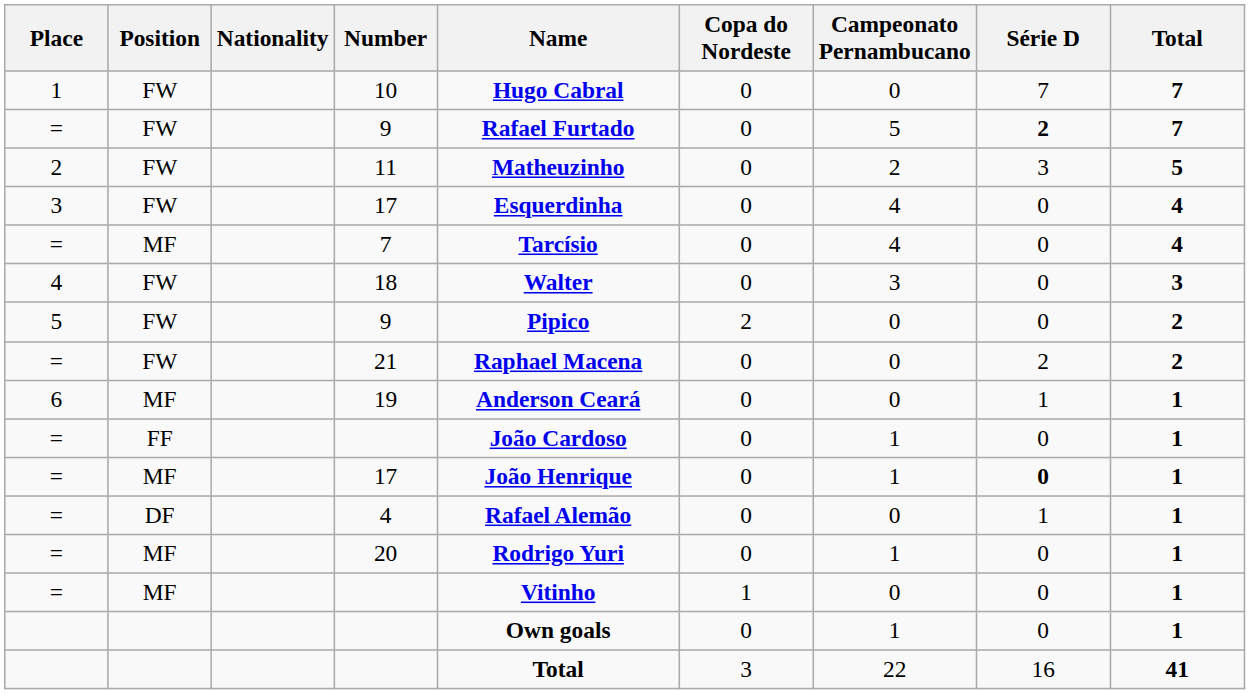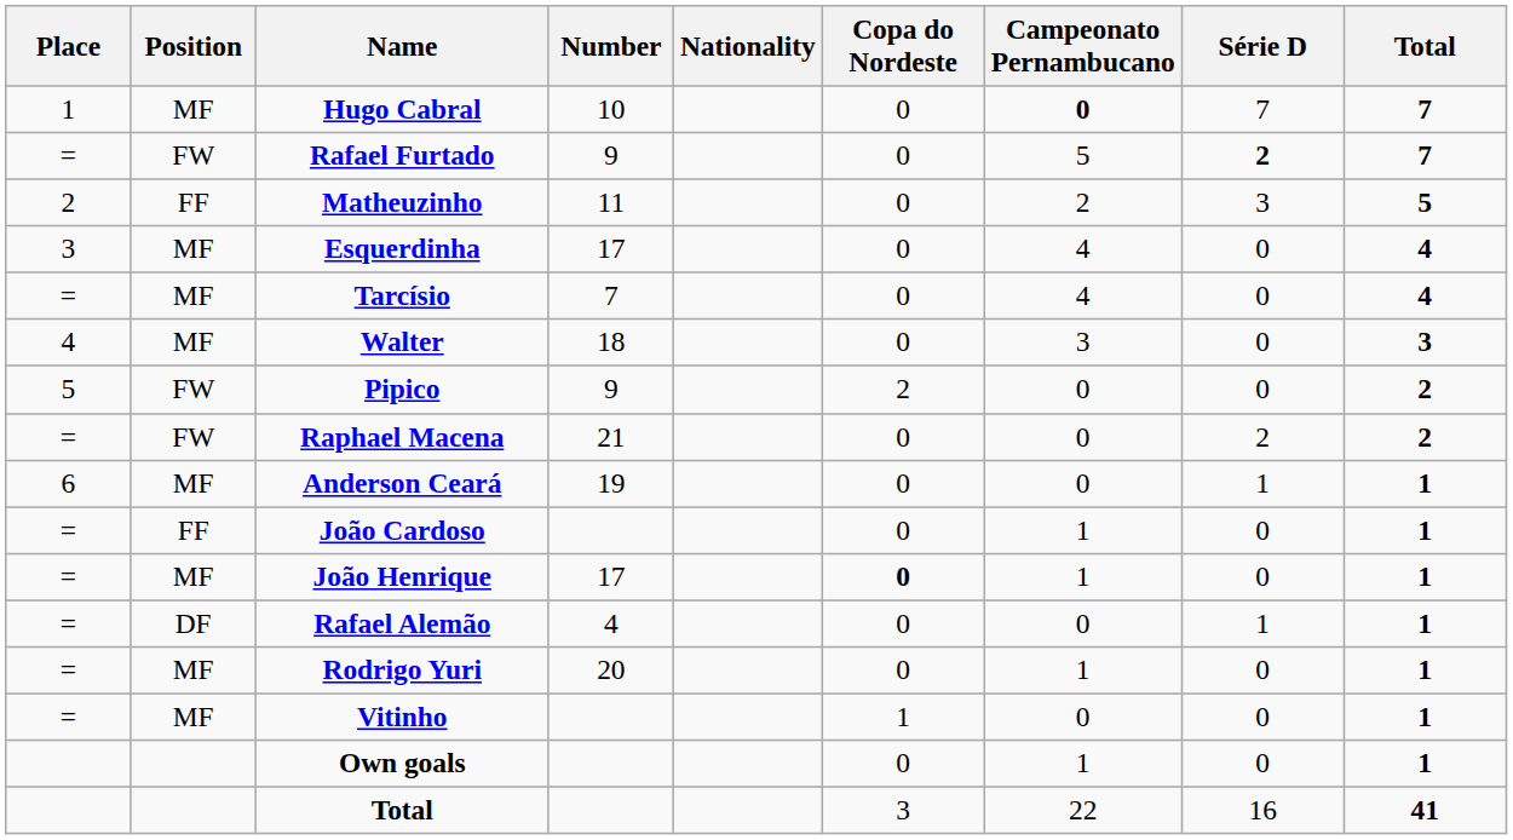 <table class="wikitable" style="font-size: 95%; text-align: center;">
 <tr>
 <th width=60>Place</th>
 <th width=60>Position</th>
+<th width=150>Name</th>
+<th width=60>Number</th>
 <th width=60>Nationality</th>
-<th width=60>Number</th>
-<th width=150>Name</th>
 <th width=80>Copa do Nordeste</th>
 <th width=80>Campeonato Pernambucano</th>
 <th width=80>Série D</th>
 <th width=80>Total</th>
 </tr>
 <tr>
 <td>1</td>
-<td>FW</td>
+<td>MF</td>
+<td><strong><a href='#'>Hugo Cabral</a></strong></td>
+<td>10</td>
 <td></td>
-<td>10</td>
-<td><strong><a href='#'>Hugo Cabral</a></strong></td>
 <td>0</td>
-<td>0</td>
+<td><strong>0</strong></td>
 <td>7</td>
 <td><strong>7</strong></td>
 </tr>
 <tr>
 <td>=</td>
 <td>FW</td>
+<td><strong><a href='#'>Rafael Furtado</a></strong></td>
+<td>9</td>
 <td></td>
-<td>9</td>
-<td><strong><a href='#'>Rafael Furtado</a></strong></td>
 <td>0</td>
 <td>5</td>
 <td><strong>2</strong></td>
 <td><strong>7</strong></td>
 </tr>
 <tr>
 <td>2</td>
-<td>FW</td>
+<td>FF</td>
+<td><strong><a href='#'>Matheuzinho</a></strong></td>
+<td>11</td>
 <td></td>
-<td>11</td>
-<td><strong><a href='#'>Matheuzinho</a></strong></td>
 <td>0</td>
 <td>2</td>
 <td>3</td>
 <td><strong>5</strong></td>
 </tr>
 <tr>
 <td>3</td>
-<td>FW</td>
+<td>MF</td>
+<td><strong><a href='#'>Esquerdinha</a></strong></td>
+<td>17</td>
 <td></td>
-<td>17</td>
-<td><strong><a href='#'>Esquerdinha</a></strong></td>
 <td>0</td>
 <td>4</td>
 <td>0</td>
 <td><strong>4</strong></td>
 </tr>
 <tr>
 <td>=</td>
 <td>MF</td>
+<td><strong><a href='#'>Tarcísio</a></strong></td>
+<td>7</td>
 <td></td>
-<td>7</td>
-<td><strong><a href='#'>Tarcísio</a></strong></td>
 <td>0</td>
 <td>4</td>
 <td>0</td>
 <td><strong>4</strong></td>
 </tr>
 <tr>
 <td>4</td>
-<td>FW</td>
+<td>MF</td>
+<td><strong><a href='#'>Walter</a></strong></td>
+<td>18</td>
 <td></td>
-<td>18</td>
-<td><strong><a href='#'>Walter</a></strong></td>
 <td>0</td>
 <td>3</td>
 <td>0</td>
 <td><strong>3</strong></td>
 </tr>
 <tr>
 <td>5</td>
 <td>FW</td>
+<td><strong><a href='#'>Pipico</a></strong></td>
+<td>9</td>
 <td></td>
-<td>9</td>
-<td><strong><a href='#'>Pipico</a></strong></td>
 <td>2</td>
 <td>0</td>
 <td>0</td>
 <td><strong>2</strong></td>
 </tr>
 <tr>
 <td>=</td>
 <td>FW</td>
+<td><strong><a href='#'>Raphael Macena</a></strong></td>
+<td>21</td>
 <td></td>
-<td>21</td>
-<td><strong><a href='#'>Raphael Macena</a></strong></td>
 <td>0</td>
 <td>0</td>
 <td>2</td>
 <td><strong>2</strong></td>
 </tr>
 <tr>
 <td>6</td>
 <td>MF</td>
+<td><strong><a href='#'>Anderson Ceará</a></strong></td>
+<td>19</td>
 <td></td>
-<td>19</td>
-<td><strong><a href='#'>Anderson Ceará</a></strong></td>
 <td>0</td>
 <td>0</td>
 <td>1</td>
 <td><strong>1</strong></td>
 </tr>
 <tr>
 <td>=</td>
 <td>FF</td>
+<td><strong><a href='#'>João Cardoso</a></strong></td>
 <td></td>
 <td></td>
-<td><strong><a href='#'>João Cardoso</a></strong></td>
 <td>0</td>
 <td>1</td>
 <td>0</td>
 <td><strong>1</strong></td>
 </tr>
 <tr>
 <td>=</td>
 <td>MF</td>
+<td><strong><a href='#'>João Henrique</a></strong></td>
+<td>17</td>
 <td></td>
-<td>17</td>
-<td><strong><a href='#'>João Henrique</a></strong></td>
+<td><strong>0</strong></td>
+<td>1</td>
 <td>0</td>
-<td>1</td>
-<td><strong>0</strong></td>
 <td><strong>1</strong></td>
 </tr>
 <tr>
 <td>=</td>
 <td>DF</td>
+<td><strong><a href='#'>Rafael Alemão</a></strong></td>
+<td>4</td>
 <td></td>
-<td>4</td>
-<td><strong><a href='#'>Rafael Alemão</a></strong></td>
 <td>0</td>
 <td>0</td>
 <td>1</td>
 <td><strong>1</strong></td>
 </tr>
 <tr>
 <td>=</td>
 <td>MF</td>
+<td><strong><a href='#'>Rodrigo Yuri</a></strong></td>
+<td>20</td>
 <td></td>
-<td>20</td>
-<td><strong><a href='#'>Rodrigo Yuri</a></strong></td>
 <td>0</td>
 <td>1</td>
 <td>0</td>
 <td><strong>1</strong></td>
 </tr>
 <tr>
 <td>=</td>
 <td>MF</td>
+<td><strong><a href='#'>Vitinho</a></strong></td>
 <td></td>
 <td></td>
-<td><strong><a href='#'>Vitinho</a></strong></td>
 <td>1</td>
 <td>0</td>
 <td>0</td>
 <td><strong>1</strong></td>
 </tr>
 <tr>
 <td></td>
 <td></td>
+<td><strong>Own goals</strong></td>
 <td></td>
 <td></td>
-<td><strong>Own goals</strong></td>
 <td>0</td>
 <td>1</td>
 <td>0</td>
 <td><strong>1</strong></td>
 </tr>
 <tr>
 <td></td>
 <td></td>
+<td><strong>Total</strong></td>
 <td></td>
 <td></td>
-<td><strong>Total</strong></td>
 <td>3</td>
 <td>22</td>
 <td>16</td>
 <td><strong>41</strong></td>
 </tr>
 </table>
